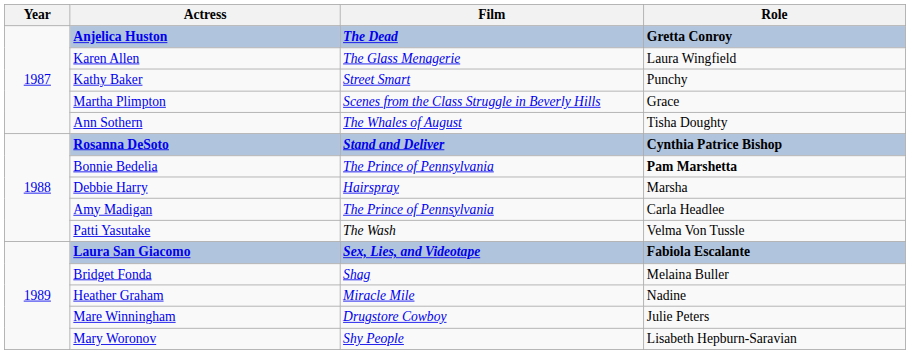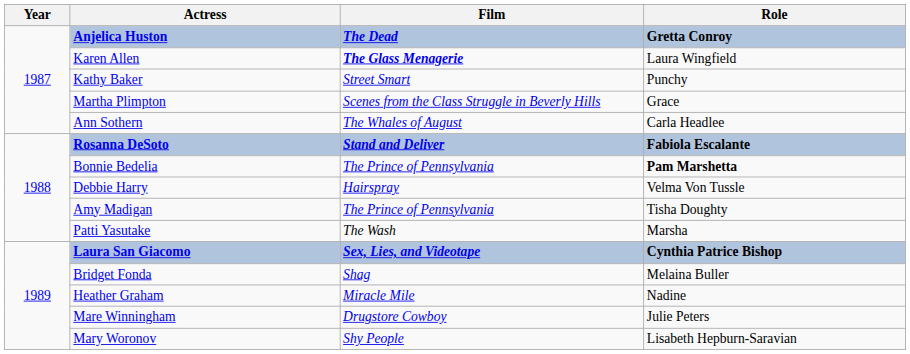 <table class=wikitable style="width="87%">
 <tr>
 <th width="70"><strong>Year</strong></th>
 <th width="310"><strong>Actress</strong></th>
 <th width="350"><strong>Film</strong></th>
 <th width="300"><strong>Role</strong></th>
 </tr>
 <tr>
 <td rowspan="5" style="text-align:center;"><a href='#'>1987</a><br></td>
 <td style="background:#B0C4DE;"><strong><a href='#'>Anjelica Huston</a></strong></td>
 <td style="background:#B0C4DE;"><strong><em><a href='#'>The Dead</a></em></strong></td>
 <td style="background:#B0C4DE;"><strong>Gretta Conroy</strong></td>
 </tr>
 <tr>
 <td><a href='#'>Karen Allen</a></td>
-<td><em><a href='#'>The Glass Menagerie</a></em></td>
+<td><strong><em><a href='#'>The Glass Menagerie</a></em></strong></td>
 <td>Laura Wingfield</td>
 </tr>
 <tr>
 <td><a href='#'>Kathy Baker</a></td>
 <td><em><a href='#'>Street Smart</a></em></td>
 <td>Punchy</td>
 </tr>
 <tr>
 <td><a href='#'>Martha Plimpton</a></td>
 <td><em><a href='#'>Scenes from the Class Struggle in Beverly Hills</a></em></td>
 <td>Grace</td>
 </tr>
 <tr>
 <td><a href='#'>Ann Sothern</a></td>
 <td><em><a href='#'>The Whales of August</a></em></td>
-<td>Tisha Doughty</td>
+<td>Carla Headlee</td>
 </tr>
 <tr>
 <td rowspan="5" style="text-align:center;"><a href='#'>1988</a></td>
 <td style="background:#B0C4DE;"><strong><a href='#'>Rosanna DeSoto</a></strong></td>
 <td style="background:#B0C4DE;"><strong><em><a href='#'>Stand and Deliver</a></em></strong></td>
-<td style="background:#B0C4DE;"><strong>Cynthia Patrice Bishop</strong></td>
+<td style="background:#B0C4DE;"><strong>Fabiola Escalante</strong></td>
 </tr>
 <tr>
 <td><a href='#'>Bonnie Bedelia</a></td>
 <td><em><a href='#'>The Prince of Pennsylvania</a></em></td>
 <td><strong>Pam Marshetta</strong></td>
 </tr>
 <tr>
 <td><a href='#'>Debbie Harry</a></td>
 <td><em><a href='#'>Hairspray</a></em></td>
-<td>Marsha</td>
+<td>Velma Von Tussle</td>
 </tr>
 <tr>
 <td><a href='#'>Amy Madigan</a></td>
 <td><em><a href='#'>The Prince of Pennsylvania</a></em></td>
-<td>Carla Headlee</td>
+<td>Tisha Doughty</td>
 </tr>
 <tr>
 <td><a href='#'>Patti Yasutake</a></td>
 <td><em>The Wash</em></td>
-<td>Velma Von Tussle</td>
+<td>Marsha</td>
 </tr>
 <tr>
 <td rowspan="5" style="text-align:center;"><a href='#'>1989</a></td>
 <td style="background:#B0C4DE;"><strong><a href='#'>Laura San Giacomo</a></strong></td>
 <td style="background:#B0C4DE;"><strong><em><a href='#'>Sex, Lies, and Videotape</a></em></strong></td>
-<td style="background:#B0C4DE;"><strong>Fabiola Escalante</strong></td>
+<td style="background:#B0C4DE;"><strong>Cynthia Patrice Bishop</strong></td>
 </tr>
 <tr>
 <td><a href='#'>Bridget Fonda</a></td>
 <td><em><a href='#'>Shag</a></em></td>
 <td>Melaina Buller</td>
 </tr>
 <tr>
 <td><a href='#'>Heather Graham</a></td>
 <td><em><a href='#'>Miracle Mile</a></em></td>
 <td>Nadine</td>
 </tr>
 <tr>
 <td><a href='#'>Mare Winningham</a></td>
 <td><em><a href='#'>Drugstore Cowboy</a></em></td>
 <td>Julie Peters</td>
 </tr>
 <tr>
 <td><a href='#'>Mary Woronov</a></td>
 <td><em><a href='#'>Shy People</a></em></td>
 <td>Lisabeth Hepburn-Saravian</td>
 </tr>
 </table>
